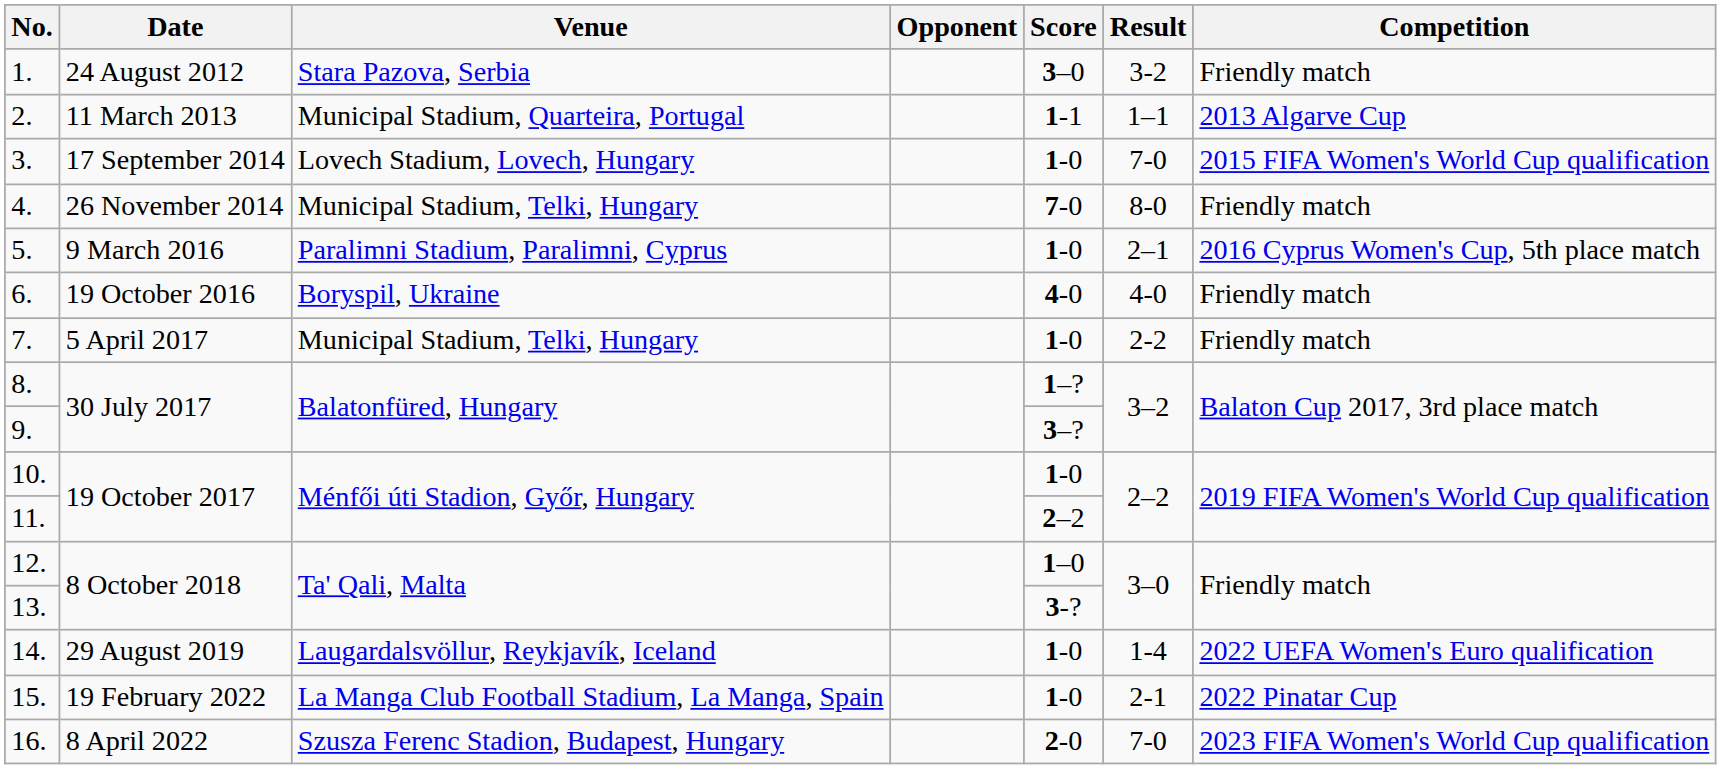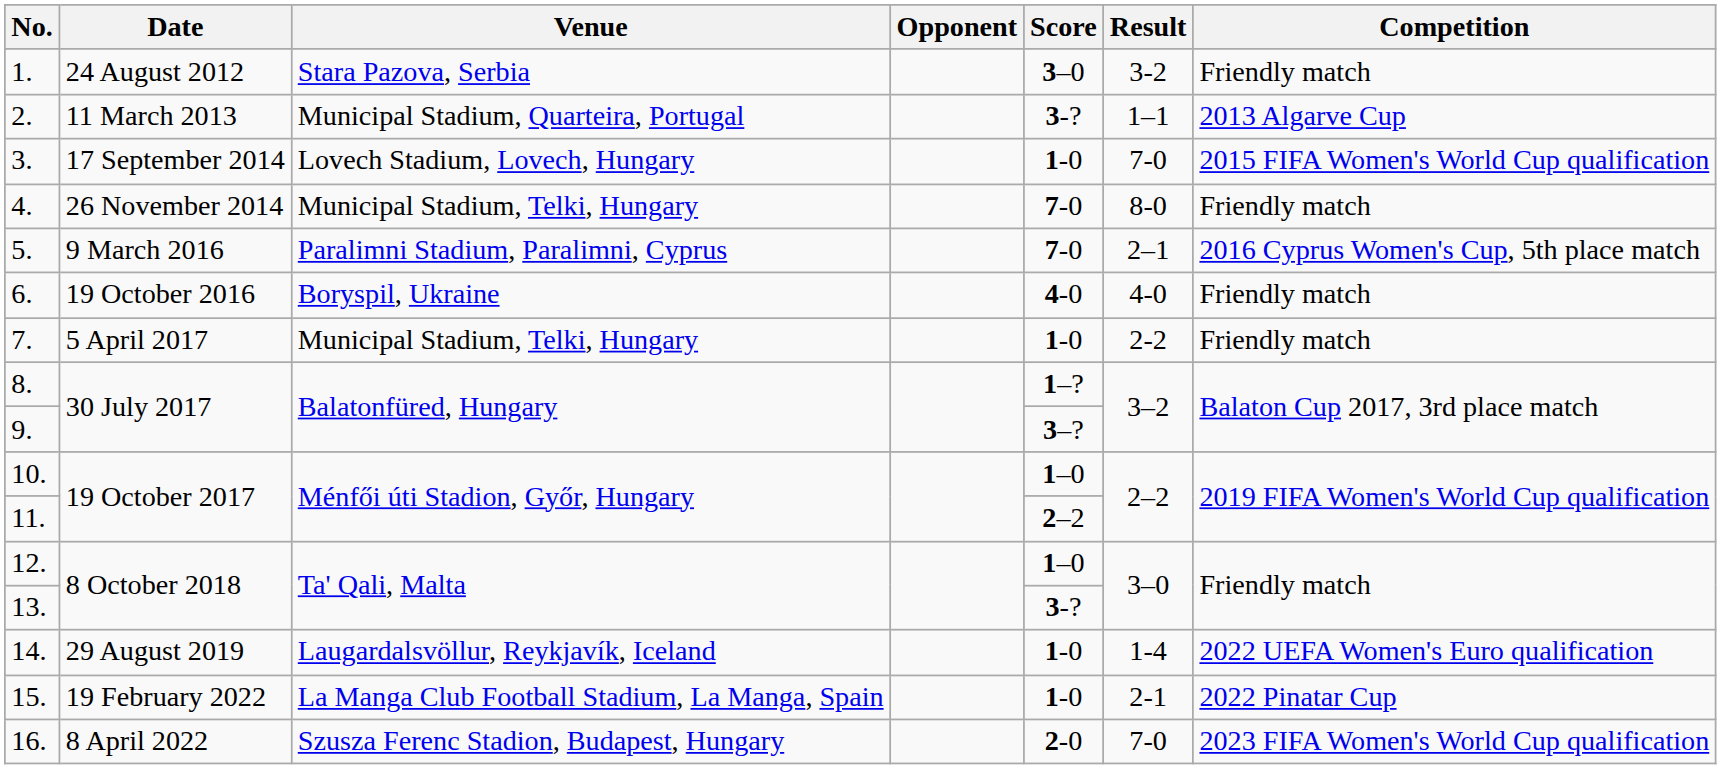 <table class="wikitable">
 <tr>
 <th>No.</th>
 <th>Date</th>
 <th>Venue</th>
 <th>Opponent</th>
 <th>Score</th>
 <th>Result</th>
 <th>Competition</th>
 </tr>
 <tr>
 <td>1.</td>
 <td>24 August 2012</td>
 <td><a href='#'>Stara Pazova</a>, <a href='#'>Serbia</a></td>
 <td></td>
 <td align=center><strong>3</strong>–0</td>
 <td align=center>3-2</td>
 <td>Friendly match</td>
 </tr>
 <tr>
 <td>2.</td>
 <td>11 March 2013</td>
 <td>Municipal Stadium, <a href='#'>Quarteira</a>, <a href='#'>Portugal</a></td>
 <td></td>
-<td align=center><strong>1</strong>-1</td>
+<td align=center><strong>3</strong>-?</td>
 <td align=center>1–1</td>
 <td><a href='#'>2013 Algarve Cup</a></td>
 </tr>
 <tr>
 <td>3.</td>
 <td>17 September 2014</td>
 <td>Lovech Stadium, <a href='#'>Lovech</a>, <a href='#'>Hungary</a></td>
 <td></td>
 <td align=center><strong>1</strong>-0</td>
 <td align=center>7-0</td>
 <td><a href='#'>2015 FIFA Women's World Cup qualification</a></td>
 </tr>
 <tr>
 <td>4.</td>
 <td>26 November 2014</td>
 <td>Municipal Stadium, <a href='#'>Telki</a>, <a href='#'>Hungary</a></td>
 <td></td>
 <td align=center><strong>7</strong>-0</td>
 <td align=center>8-0</td>
 <td>Friendly match</td>
 </tr>
 <tr>
 <td>5.</td>
 <td>9 March 2016</td>
 <td><a href='#'>Paralimni Stadium</a>, <a href='#'>Paralimni</a>, <a href='#'>Cyprus</a></td>
 <td></td>
-<td align=center><strong>1</strong>-0</td>
+<td align=center><strong>7</strong>-0</td>
 <td align=center>2–1</td>
 <td><a href='#'>2016 Cyprus Women's Cup</a>, 5th place match</td>
 </tr>
 <tr>
 <td>6.</td>
 <td>19 October 2016</td>
 <td><a href='#'>Boryspil</a>, <a href='#'>Ukraine</a></td>
 <td></td>
 <td align=center><strong>4</strong>-0</td>
 <td align=center>4-0</td>
 <td>Friendly match</td>
 </tr>
 <tr>
 <td>7.</td>
 <td>5 April 2017</td>
 <td>Municipal Stadium, <a href='#'>Telki</a>, <a href='#'>Hungary</a></td>
 <td></td>
 <td align=center><strong>1</strong>-0</td>
 <td align=center>2-2</td>
 <td>Friendly match</td>
 </tr>
 <tr>
 <td>8.</td>
 <td rowspan=2>30 July 2017</td>
 <td rowspan=2><a href='#'>Balatonfüred</a>, <a href='#'>Hungary</a></td>
 <td rowspan=2></td>
 <td align=center><strong>1</strong>–?</td>
 <td rowspan=2 align=center>3–2</td>
 <td rowspan=2><a href='#'>Balaton Cup</a> 2017, 3rd place match</td>
 </tr>
 <tr>
 <td>9.</td>
 <td align=center><strong>3</strong>–?</td>
 </tr>
 <tr>
 <td>10.</td>
 <td rowspan=2>19 October 2017</td>
 <td rowspan=2><a href='#'>Ménfői úti Stadion</a>, <a href='#'>Győr</a>, <a href='#'>Hungary</a></td>
 <td rowspan=2></td>
-<td align=center><strong>1</strong>-0</td>
+<td align=center><strong>1</strong>–0</td>
 <td rowspan=2 align=center>2–2</td>
 <td rowspan=2><a href='#'>2019 FIFA Women's World Cup qualification</a></td>
 </tr>
 <tr>
 <td>11.</td>
 <td align=center><strong>2</strong>–2</td>
 </tr>
 <tr>
 <td>12.</td>
 <td rowspan=2>8 October 2018</td>
 <td rowspan=2><a href='#'>Ta' Qali</a>, <a href='#'>Malta</a></td>
 <td rowspan=2></td>
 <td align=center><strong>1</strong>–0</td>
 <td rowspan=2 align=center>3–0</td>
 <td rowspan=2>Friendly match</td>
 </tr>
 <tr>
 <td>13.</td>
 <td align=center><strong>3</strong>-?</td>
 </tr>
 <tr>
 <td>14.</td>
 <td>29 August 2019</td>
 <td><a href='#'>Laugardalsvöllur</a>, <a href='#'>Reykjavík</a>, <a href='#'>Iceland</a></td>
 <td></td>
 <td align=center><strong>1</strong>-0</td>
 <td align=center>1-4</td>
 <td><a href='#'>2022 UEFA Women's Euro qualification</a></td>
 </tr>
 <tr>
 <td>15.</td>
 <td>19 February 2022</td>
 <td><a href='#'>La Manga Club Football Stadium</a>, <a href='#'>La Manga</a>, <a href='#'>Spain</a></td>
 <td></td>
 <td align=center><strong>1</strong>-0</td>
 <td align=center>2-1</td>
 <td><a href='#'>2022 Pinatar Cup</a></td>
 </tr>
 <tr>
 <td>16.</td>
 <td>8 April 2022</td>
 <td><a href='#'>Szusza Ferenc Stadion</a>, <a href='#'>Budapest</a>, <a href='#'>Hungary</a></td>
 <td></td>
 <td align=center><strong>2</strong>-0</td>
 <td align=center>7-0</td>
 <td><a href='#'>2023 FIFA Women's World Cup qualification</a></td>
 </tr>
 </table>
